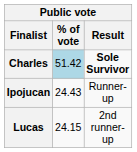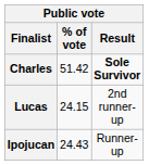 <table class="wikitable" style="text-align:center" width="25%">
 <tr>
 <th colspan="3">Public vote</th>
 </tr>
 <tr>
 <th>Finalist</th>
 <th>% of vote</th>
 <th>Result</th>
 </tr>
 <tr>
 <th>Charles</th>
-<td style="background: lightblue;">51.42</td>
+<td>51.42</td>
 <td><strong>Sole Survivor</strong></td>
+</tr>
+<tr>
+<th>Lucas</th>
+<td>24.15</td>
+<td>2nd runner-up</td>
 </tr>
 <tr>
 <th>Ipojucan</th>
 <td>24.43</td>
 <td>Runner-up</td>
 </tr>
-<tr>
-<th>Lucas</th>
-<td>24.15</td>
-<td>2nd runner-up</td>
-</tr>
 </table>
